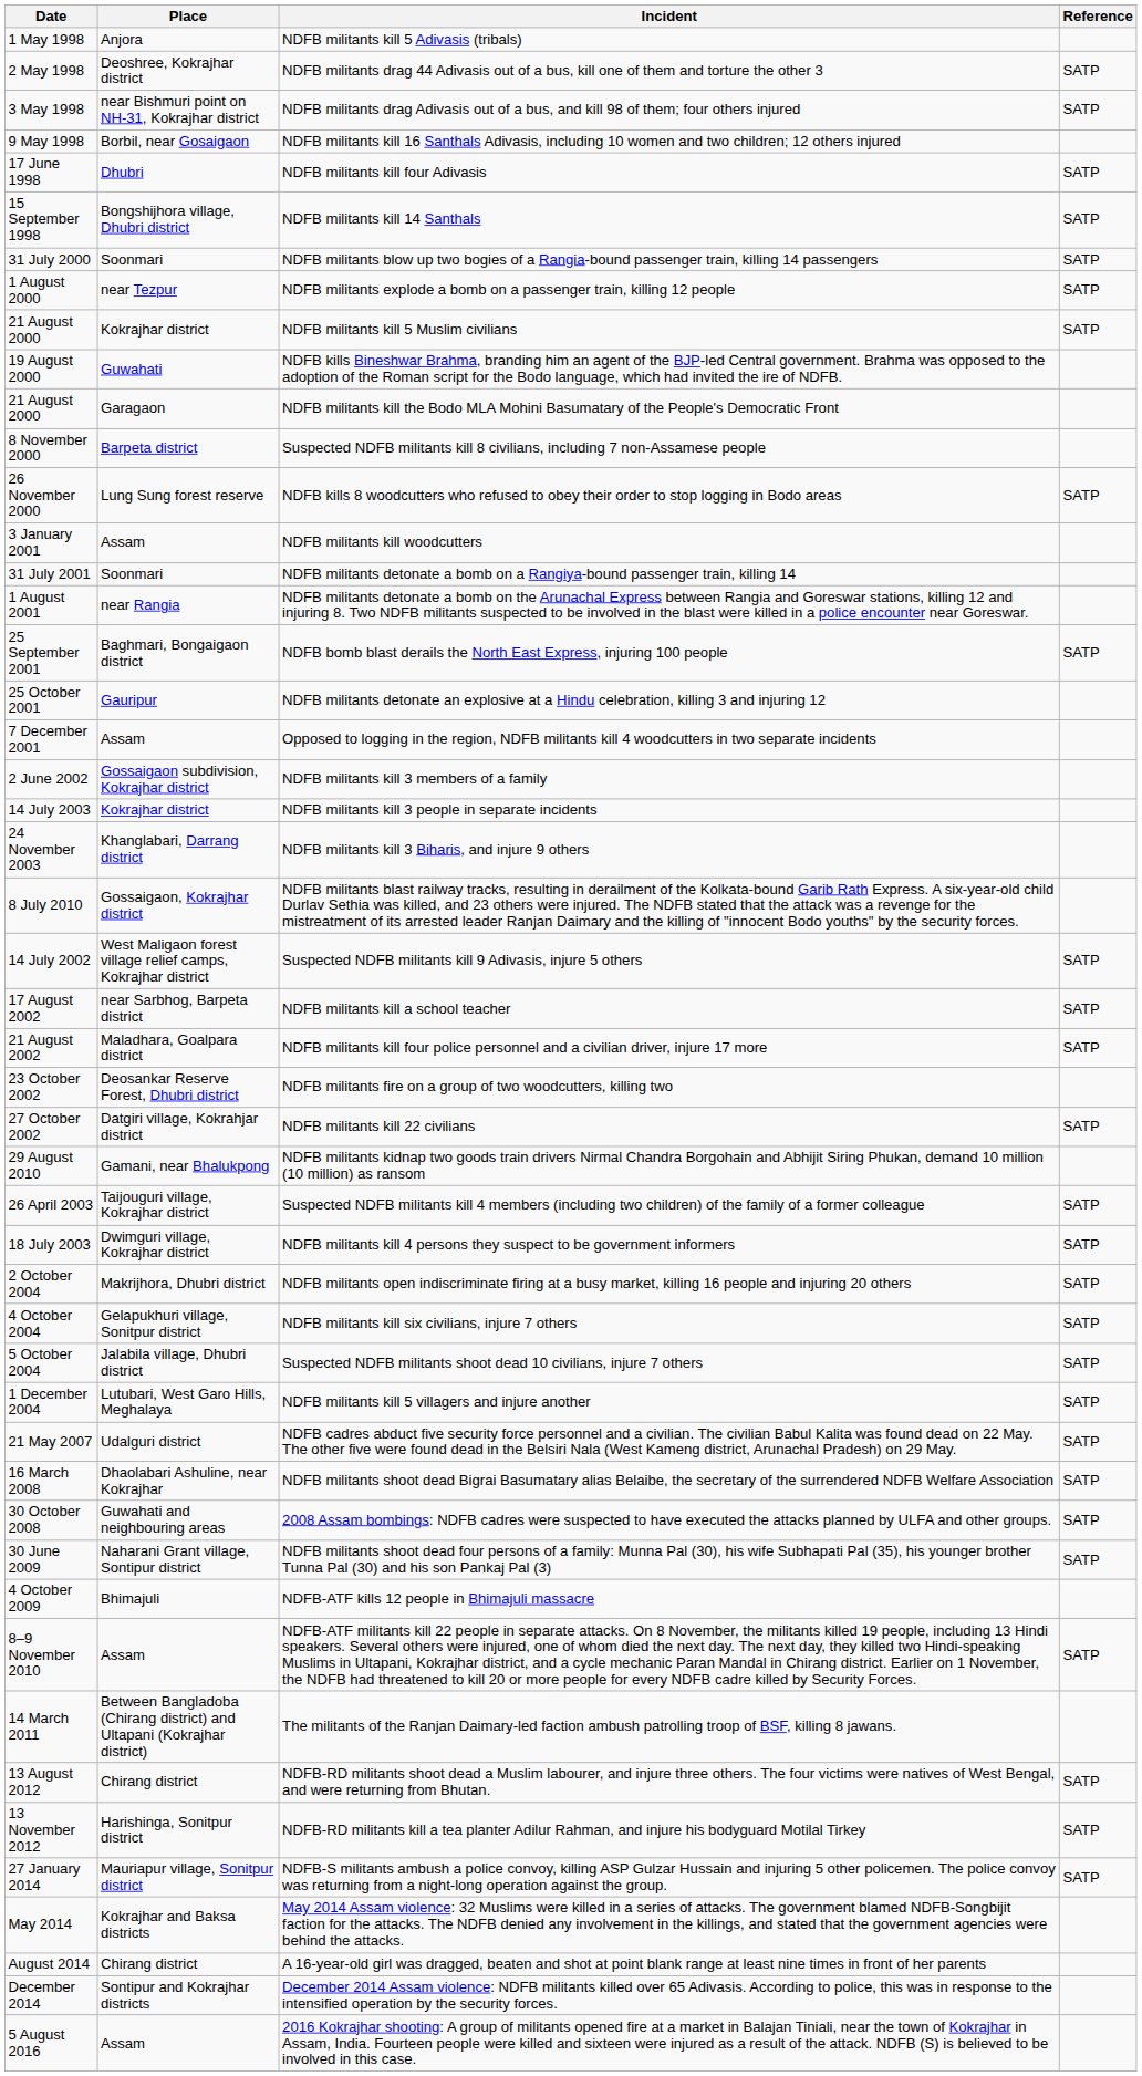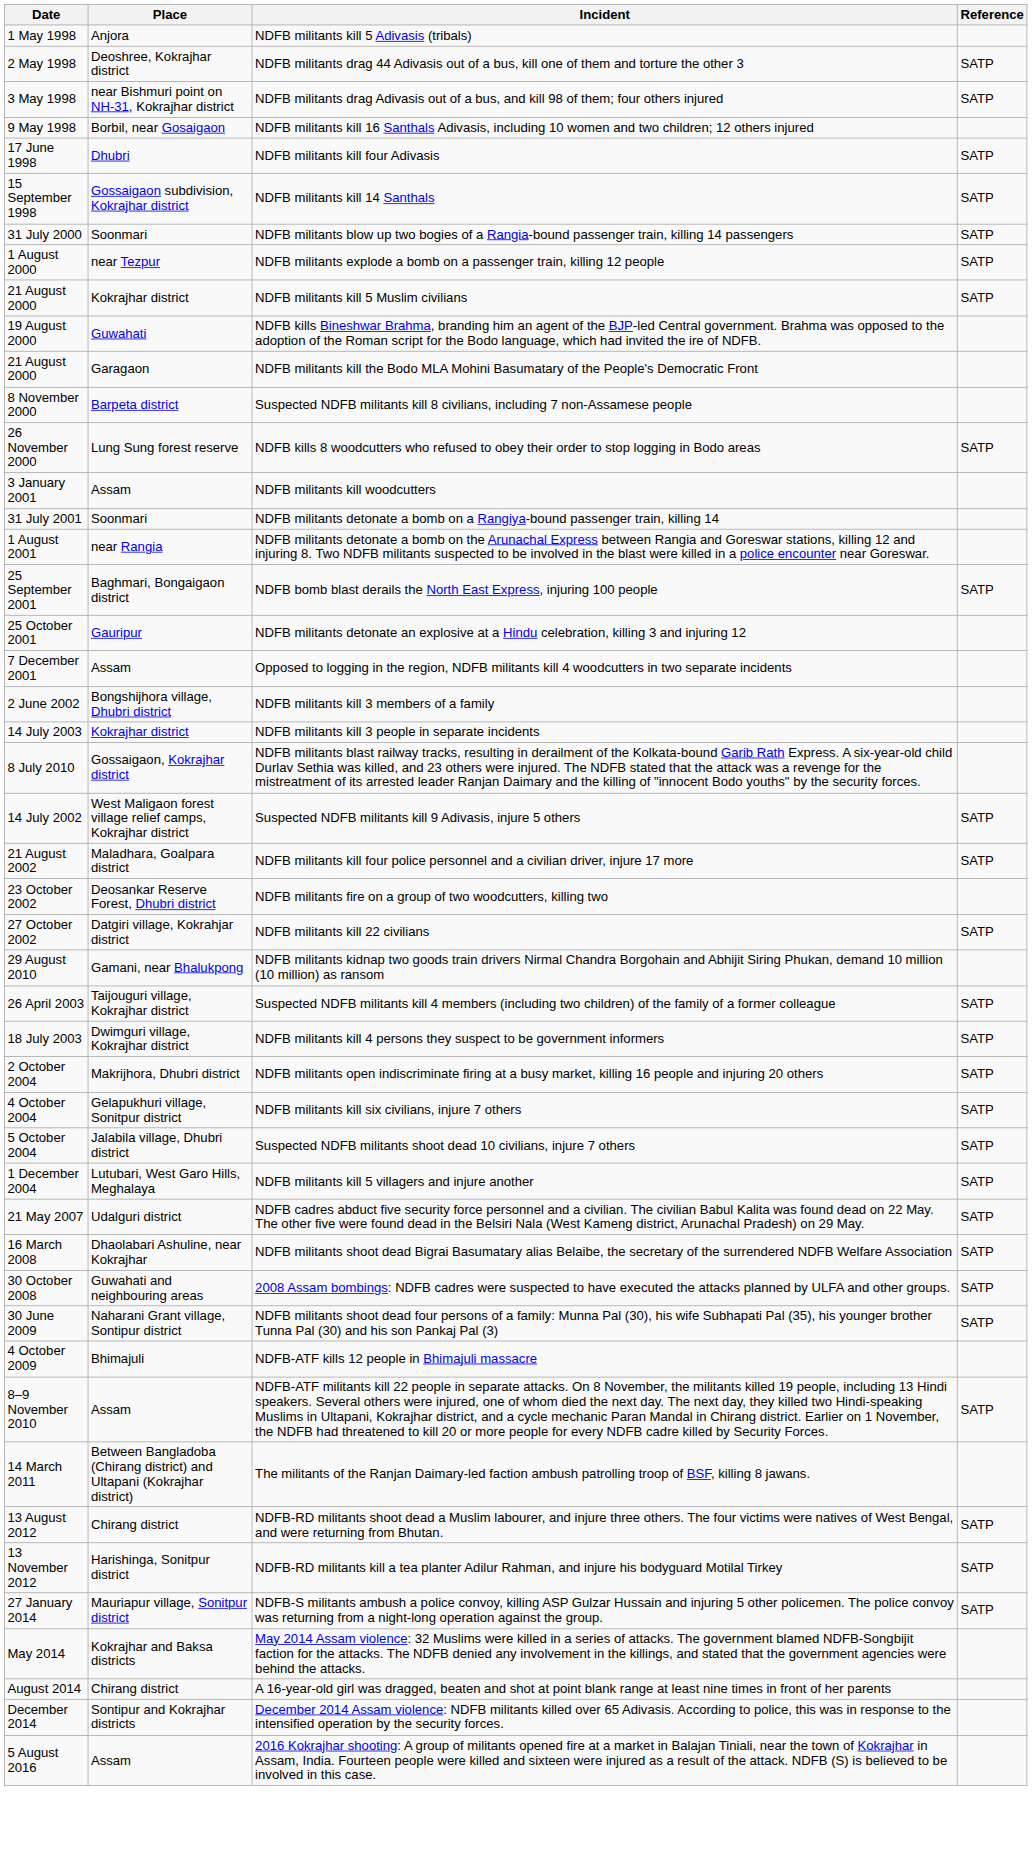 <table class="wikitable">
 <tr>
 <th>Date</th>
 <th>Place</th>
 <th>Incident</th>
 <th>Reference</th>
 </tr>
 <tr>
 <td>1 May 1998</td>
 <td>Anjora</td>
 <td>NDFB militants kill 5 <a href='#'>Adivasis</a> (tribals)</td>
 <td></td>
 </tr>
 <tr>
 <td>2 May 1998</td>
 <td>Deoshree, Kokrajhar district</td>
 <td>NDFB militants drag 44 Adivasis out of a bus, kill one of them and torture the other 3</td>
 <td>SATP</td>
 </tr>
 <tr>
 <td>3 May 1998</td>
 <td>near Bishmuri point on <a href='#'>NH-31</a>, Kokrajhar district</td>
 <td>NDFB militants drag Adivasis out of a bus, and kill 98 of them; four others injured</td>
 <td>SATP</td>
 </tr>
 <tr>
 <td>9 May 1998</td>
 <td>Borbil, near <a href='#'>Gosaigaon</a></td>
 <td>NDFB militants kill 16 <a href='#'>Santhals</a> Adivasis, including 10 women and two children; 12 others injured</td>
 <td></td>
 </tr>
 <tr>
 <td>17 June 1998</td>
 <td><a href='#'>Dhubri</a></td>
 <td>NDFB militants kill four Adivasis</td>
 <td>SATP</td>
 </tr>
 <tr>
 <td>15 September 1998</td>
-<td>Bongshijhora village, <a href='#'>Dhubri district</a></td>
+<td><a href='#'>Gossaigaon</a> subdivision, <a href='#'>Kokrajhar district</a></td>
 <td>NDFB militants kill 14 <a href='#'>Santhals</a></td>
 <td>SATP</td>
 </tr>
 <tr>
 <td>31 July 2000</td>
 <td>Soonmari</td>
 <td>NDFB militants blow up two bogies of a <a href='#'>Rangia</a>-bound passenger train, killing 14 passengers</td>
 <td>SATP</td>
 </tr>
 <tr>
 <td>1 August 2000</td>
 <td>near <a href='#'>Tezpur</a></td>
 <td>NDFB militants explode a bomb on a passenger train, killing 12 people</td>
 <td>SATP</td>
 </tr>
 <tr>
 <td>21 August 2000</td>
 <td>Kokrajhar district</td>
 <td>NDFB militants kill 5 Muslim civilians</td>
 <td>SATP</td>
 </tr>
 <tr>
 <td>19 August 2000</td>
 <td><a href='#'>Guwahati</a></td>
 <td>NDFB kills <a href='#'>Bineshwar Brahma</a>, branding him an agent of the <a href='#'>BJP</a>-led Central government. Brahma was opposed to the adoption of the Roman script for the Bodo language, which had invited the ire of NDFB.</td>
 <td></td>
 </tr>
 <tr>
 <td>21 August 2000</td>
 <td>Garagaon</td>
 <td>NDFB militants kill the Bodo MLA Mohini Basumatary of the People's Democratic Front</td>
 <td></td>
 </tr>
 <tr>
 <td>8 November 2000</td>
 <td><a href='#'>Barpeta district</a></td>
 <td>Suspected NDFB militants kill 8 civilians, including 7 non-Assamese people</td>
 <td></td>
 </tr>
 <tr>
 <td>26 November 2000</td>
 <td>Lung Sung forest reserve</td>
 <td>NDFB kills 8 woodcutters who refused to obey their order to stop logging in Bodo areas</td>
 <td>SATP</td>
 </tr>
 <tr>
 <td>3 January 2001</td>
 <td>Assam</td>
 <td>NDFB militants kill woodcutters</td>
 <td></td>
 </tr>
 <tr>
 <td>31 July 2001</td>
 <td>Soonmari</td>
 <td>NDFB militants detonate a bomb on a <a href='#'>Rangiya</a>-bound passenger train, killing 14</td>
 <td></td>
 </tr>
 <tr>
 <td>1 August 2001</td>
 <td>near <a href='#'>Rangia</a></td>
 <td>NDFB militants detonate a bomb on the <a href='#'>Arunachal Express</a> between Rangia and Goreswar stations, killing 12 and injuring 8. Two NDFB militants suspected to be involved in the blast were killed in a <a href='#'>police encounter</a> near Goreswar.</td>
 <td></td>
 </tr>
 <tr>
 <td>25 September 2001</td>
 <td>Baghmari, Bongaigaon district</td>
 <td>NDFB bomb blast derails the <a href='#'>North East Express</a>, injuring 100 people</td>
 <td>SATP</td>
 </tr>
 <tr>
 <td>25 October 2001</td>
 <td><a href='#'>Gauripur</a></td>
 <td>NDFB militants detonate an explosive at a <a href='#'>Hindu</a> celebration, killing 3 and injuring 12</td>
 <td></td>
 </tr>
 <tr>
 <td>7 December 2001</td>
 <td>Assam</td>
 <td>Opposed to logging in the region, NDFB militants kill 4 woodcutters in two separate incidents</td>
 <td></td>
 </tr>
 <tr>
 <td>2 June 2002</td>
-<td><a href='#'>Gossaigaon</a> subdivision, <a href='#'>Kokrajhar district</a></td>
+<td>Bongshijhora village, <a href='#'>Dhubri district</a></td>
 <td>NDFB militants kill 3 members of a family</td>
 <td></td>
 </tr>
 <tr>
 <td>14 July 2003</td>
 <td><a href='#'>Kokrajhar district</a></td>
 <td>NDFB militants kill 3 people in separate incidents</td>
-<td></td>
-</tr>
-<tr>
-<td>24 November 2003</td>
-<td>Khanglabari, <a href='#'>Darrang district</a></td>
-<td>NDFB militants kill 3 <a href='#'>Biharis</a>, and injure 9 others</td>
 <td></td>
 </tr>
 <tr>
 <td>8 July 2010</td>
 <td>Gossaigaon, <a href='#'>Kokrajhar district</a></td>
 <td>NDFB militants blast railway tracks, resulting in derailment of the Kolkata-bound <a href='#'>Garib Rath</a> Express. A six-year-old child Durlav Sethia was killed, and 23 others were injured. The NDFB stated that the attack was a revenge for the mistreatment of its arrested leader Ranjan Daimary and the killing of "innocent Bodo youths" by the security forces.</td>
 <td></td>
 </tr>
 <tr>
 <td>14 July 2002</td>
 <td>West Maligaon forest village relief camps, Kokrajhar district</td>
 <td>Suspected NDFB militants kill 9 Adivasis, injure 5 others</td>
-<td>SATP</td>
-</tr>
-<tr>
-<td>17 August 2002</td>
-<td>near Sarbhog, Barpeta district</td>
-<td>NDFB militants kill a school teacher</td>
 <td>SATP</td>
 </tr>
 <tr>
 <td>21 August 2002</td>
 <td>Maladhara, Goalpara district</td>
 <td>NDFB militants kill four police personnel and a civilian driver, injure 17 more</td>
 <td>SATP</td>
 </tr>
 <tr>
 <td>23 October 2002</td>
 <td>Deosankar Reserve Forest, <a href='#'>Dhubri district</a></td>
 <td>NDFB militants fire on a group of two woodcutters, killing two</td>
 <td></td>
 </tr>
 <tr>
 <td>27 October 2002</td>
 <td>Datgiri village, Kokrahjar district</td>
 <td>NDFB militants kill 22 civilians</td>
 <td>SATP</td>
 </tr>
 <tr>
 <td>29 August 2010</td>
 <td>Gamani, near <a href='#'>Bhalukpong</a></td>
 <td>NDFB militants kidnap two goods train drivers Nirmal Chandra Borgohain and Abhijit Siring Phukan, demand  10 million (10 million) as ransom</td>
 <td></td>
 </tr>
 <tr>
 <td>26 April 2003</td>
 <td>Taijouguri village, Kokrajhar district</td>
 <td>Suspected NDFB militants kill 4 members (including two children) of the family of a former colleague</td>
 <td>SATP</td>
 </tr>
 <tr>
 <td>18 July 2003</td>
 <td>Dwimguri village, Kokrajhar district</td>
 <td>NDFB militants kill 4 persons they suspect to be government informers</td>
 <td>SATP</td>
 </tr>
 <tr>
 <td>2 October 2004</td>
 <td>Makrijhora, Dhubri district</td>
 <td>NDFB militants open indiscriminate firing at a busy market, killing 16 people and injuring 20 others</td>
 <td>SATP</td>
 </tr>
 <tr>
 <td>4 October 2004</td>
 <td>Gelapukhuri village, Sonitpur district</td>
 <td>NDFB militants kill six civilians, injure 7 others</td>
 <td>SATP</td>
 </tr>
 <tr>
 <td>5 October 2004</td>
 <td>Jalabila village, Dhubri district</td>
 <td>Suspected NDFB militants shoot dead 10 civilians, injure 7 others</td>
 <td>SATP</td>
 </tr>
 <tr>
 <td>1 December 2004</td>
 <td>Lutubari, West Garo Hills, Meghalaya</td>
 <td>NDFB militants kill 5 villagers and injure another</td>
 <td>SATP</td>
 </tr>
 <tr>
 <td>21 May 2007</td>
 <td>Udalguri district</td>
 <td>NDFB cadres abduct five security force personnel and a civilian. The civilian Babul Kalita was found dead on 22 May. The other five were found dead in the Belsiri Nala (West Kameng district, Arunachal Pradesh) on 29 May.</td>
 <td>SATP</td>
 </tr>
 <tr>
 <td>16 March 2008</td>
 <td>Dhaolabari Ashuline, near Kokrajhar</td>
 <td>NDFB militants shoot dead Bigrai Basumatary alias Belaibe, the secretary of the surrendered NDFB Welfare Association</td>
 <td>SATP</td>
 </tr>
 <tr>
 <td>30 October 2008</td>
 <td>Guwahati and neighbouring areas</td>
 <td><a href='#'>2008 Assam bombings</a>: NDFB cadres were suspected to have executed the attacks planned by ULFA and other groups.</td>
 <td>SATP</td>
 </tr>
 <tr>
 <td>30 June 2009</td>
 <td>Naharani Grant village, Sontipur district</td>
 <td>NDFB militants shoot dead four persons of a family: Munna Pal (30), his wife Subhapati Pal (35), his younger brother Tunna Pal (30) and his son Pankaj Pal (3)</td>
 <td>SATP</td>
 </tr>
 <tr>
 <td>4 October 2009</td>
 <td>Bhimajuli</td>
 <td>NDFB-ATF kills 12 people in <a href='#'>Bhimajuli massacre</a></td>
 <td></td>
 </tr>
 <tr>
 <td>8–9 November 2010</td>
 <td>Assam</td>
 <td>NDFB-ATF militants kill 22 people in separate attacks. On 8 November, the militants killed 19 people, including 13 Hindi speakers. Several others were injured, one of whom died the next day. The next day, they killed two Hindi-speaking Muslims in Ultapani, Kokrajhar district, and a cycle mechanic Paran Mandal in Chirang district. Earlier on 1 November, the NDFB had threatened to kill 20 or more people for every NDFB cadre killed by Security Forces.</td>
 <td>SATP</td>
 </tr>
 <tr>
 <td>14 March 2011</td>
 <td>Between Bangladoba (Chirang district) and Ultapani (Kokrajhar district)</td>
 <td>The militants of the Ranjan Daimary-led faction ambush patrolling troop of <a href='#'>BSF</a>, killing 8 jawans.</td>
 <td></td>
 </tr>
 <tr>
 <td>13 August 2012</td>
 <td>Chirang district</td>
 <td>NDFB-RD militants shoot dead a Muslim labourer, and injure three others. The four victims were natives of West Bengal, and were returning from Bhutan.</td>
 <td>SATP</td>
 </tr>
 <tr>
 <td>13 November 2012</td>
 <td>Harishinga, Sonitpur district</td>
 <td>NDFB-RD militants kill a tea planter Adilur Rahman, and injure his bodyguard Motilal Tirkey</td>
 <td>SATP</td>
 </tr>
 <tr>
 <td>27 January 2014</td>
 <td>Mauriapur village, <a href='#'>Sonitpur district</a></td>
 <td>NDFB-S militants ambush a police convoy, killing ASP Gulzar Hussain and injuring 5 other policemen. The police convoy was returning from a night-long operation against the group.</td>
 <td>SATP</td>
 </tr>
 <tr>
 <td>May 2014</td>
 <td>Kokrajhar and Baksa districts</td>
 <td><a href='#'>May 2014 Assam violence</a>: 32 Muslims were killed in a series of attacks. The government blamed NDFB-Songbijit faction for the attacks. The NDFB denied any involvement in the killings, and stated that the government agencies were behind the attacks.</td>
 <td></td>
 </tr>
 <tr>
 <td>August 2014</td>
 <td>Chirang district</td>
 <td>A 16-year-old girl was dragged, beaten and shot at point blank range at least nine times in front of her parents</td>
 <td></td>
 </tr>
 <tr>
 <td>December 2014</td>
 <td>Sontipur and Kokrajhar districts</td>
 <td><a href='#'>December 2014 Assam violence</a>: NDFB militants killed over 65 Adivasis. According to police, this was in response to the intensified operation by the security forces.</td>
 <td></td>
 </tr>
 <tr>
 <td>5 August 2016</td>
 <td>Assam</td>
 <td><a href='#'>2016 Kokrajhar shooting</a>: A group of militants opened fire at a market in Balajan Tiniali, near the town of <a href='#'>Kokrajhar</a> in Assam, India. Fourteen people were killed and sixteen were injured as a result of the attack. NDFB (S) is believed to be involved in this case.</td>
 <td></td>
 </tr>
 </table>
